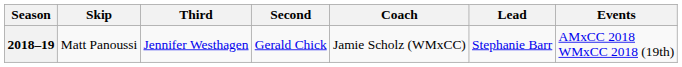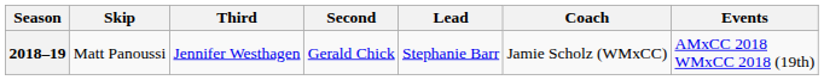 <table class="wikitable">
 <tr>
 <th scope="col">Season</th>
 <th scope="col">Skip</th>
 <th scope="col">Third</th>
 <th scope="col">Second</th>
+<th scope="col">Lead</th>
 <th scope="col">Coach</th>
-<th scope="col">Lead</th>
 <th scope="col">Events</th>
 </tr>
 <tr>
 <th scope="row">2018–19</th>
 <td>Matt Panoussi</td>
 <td><a href='#'>Jennifer Westhagen</a></td>
 <td><a href='#'>Gerald Chick</a></td>
+<td><a href='#'>Stephanie Barr</a></td>
 <td>Jamie Scholz (WMxCC)</td>
-<td><a href='#'>Stephanie Barr</a></td>
 <td><a href='#'>AMxCC 2018</a> <br><a href='#'>WMxCC 2018</a> (19th)</td>
 </tr>
 </table>
